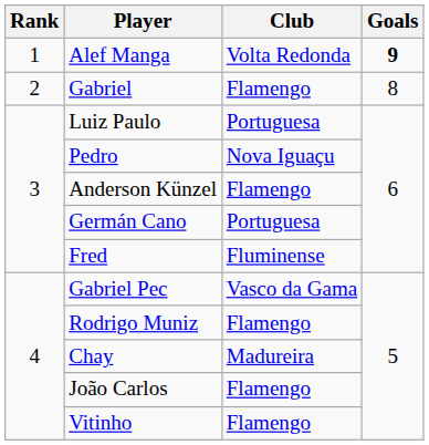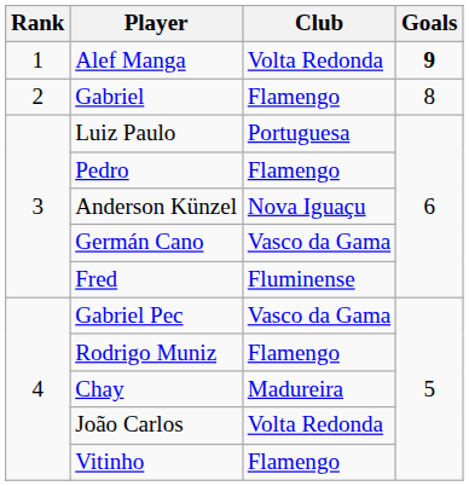 <table class="wikitable sortable" style="text-align:center">
 <tr>
 <th>Rank</th>
 <th>Player</th>
 <th>Club</th>
 <th>Goals</th>
 </tr>
 <tr>
 <td>1</td>
 <td align=left> <a href='#'>Alef Manga</a></td>
 <td align=left><a href='#'>Volta Redonda</a></td>
 <td><strong>9</strong></td>
 </tr>
 <tr>
 <td>2</td>
 <td align=left> <a href='#'>Gabriel</a></td>
 <td align=left><a href='#'>Flamengo</a></td>
 <td>8</td>
 </tr>
 <tr>
 <td rowspan=5>3</td>
 <td align=left> Luiz Paulo</td>
 <td align=left><a href='#'>Portuguesa</a></td>
 <td rowspan=5>6</td>
 </tr>
 <tr>
 <td align=left> <a href='#'>Pedro</a></td>
+<td align=left><a href='#'>Flamengo</a></td>
+</tr>
+<tr>
+<td align=left> Anderson Künzel</td>
 <td align=left><a href='#'>Nova Iguaçu</a></td>
 </tr>
 <tr>
-<td align=left> Anderson Künzel</td>
-<td align=left><a href='#'>Flamengo</a></td>
-</tr>
-<tr>
 <td align=left> <a href='#'>Germán Cano</a></td>
-<td align=left><a href='#'>Portuguesa</a></td>
+<td align=left><a href='#'>Vasco da Gama</a></td>
 </tr>
 <tr>
 <td align=left> <a href='#'>Fred</a></td>
 <td align=left><a href='#'>Fluminense</a></td>
 </tr>
 <tr>
 <td rowspan=5>4</td>
 <td align=left> <a href='#'>Gabriel Pec</a></td>
 <td align=left><a href='#'>Vasco da Gama</a></td>
 <td rowspan=5>5</td>
 </tr>
 <tr>
 <td align=left> <a href='#'>Rodrigo Muniz</a></td>
 <td align=left><a href='#'>Flamengo</a></td>
 </tr>
 <tr>
 <td align=left> <a href='#'>Chay</a></td>
 <td align=left><a href='#'>Madureira</a></td>
 </tr>
 <tr>
 <td align=left> João Carlos</td>
-<td align=left><a href='#'>Flamengo</a></td>
+<td align=left><a href='#'>Volta Redonda</a></td>
 </tr>
 <tr>
 <td align=left> <a href='#'>Vitinho</a></td>
 <td align=left><a href='#'>Flamengo</a></td>
 </tr>
 </table>
